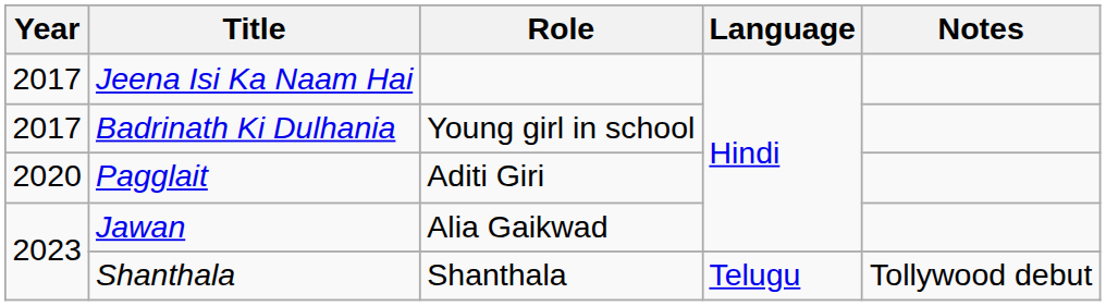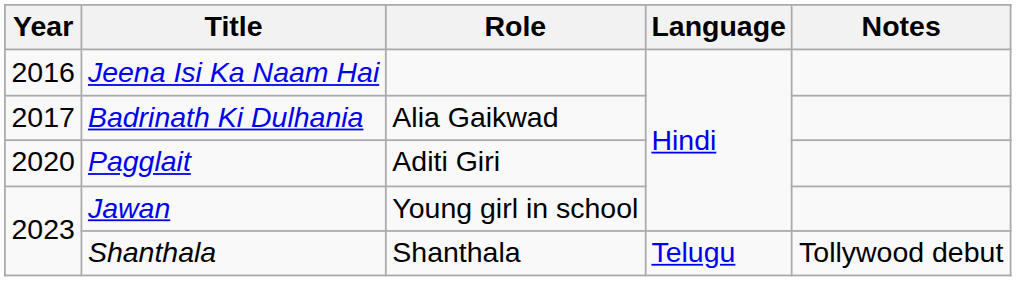 <table class="wikitable plainrowheaders sortable">
 <tr>
 <th scope="col">Year</th>
 <th scope="col">Title</th>
 <th scope="col">Role</th>
 <th scope="col">Language</th>
 <th scope="col">Notes</th>
 </tr>
 <tr>
-<td>2017</td>
+<td>2016</td>
 <td><em><a href='#'>Jeena Isi Ka Naam Hai</a></em></td>
 <td></td>
 <td rowspan="4"><a href='#'> Hindi</a></td>
 <td></td>
 </tr>
 <tr>
 <td>2017</td>
 <td><em><a href='#'>Badrinath Ki Dulhania</a></em></td>
-<td>Young girl in school</td>
+<td>Alia Gaikwad</td>
 <td></td>
 </tr>
 <tr>
 <td>2020</td>
 <td><em><a href='#'>Pagglait</a></em></td>
 <td>Aditi Giri</td>
 <td></td>
 </tr>
 <tr>
 <td rowspan="2">2023</td>
 <td><em><a href='#'>Jawan</a></em></td>
-<td>Alia Gaikwad</td>
+<td>Young girl in school</td>
 <td></td>
 </tr>
 <tr>
 <td><em>Shanthala</em></td>
 <td>Shanthala</td>
 <td><a href='#'>Telugu</a></td>
 <td>Tollywood debut</td>
 </tr>
 </table>
